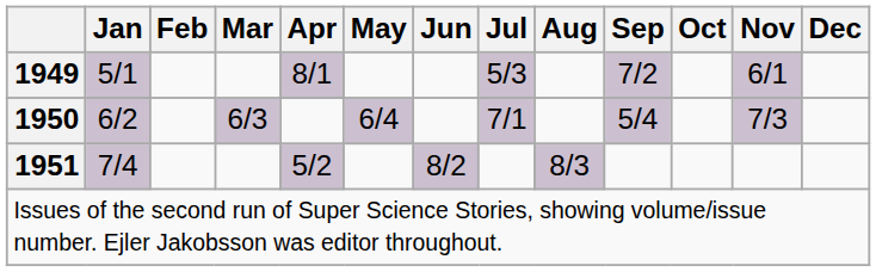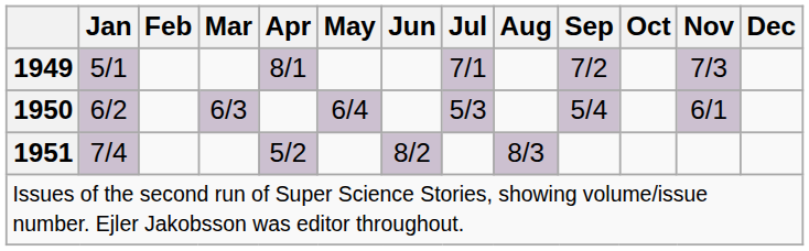 <table class="wikitable" style="font-size: 10pt; line-height: 11pt; margin-left: 2em; text-align: center; float: right">
 <tr>
 <th></th>
 <th>Jan</th>
 <th>Feb</th>
 <th>Mar</th>
 <th>Apr</th>
 <th>May</th>
 <th>Jun</th>
 <th>Jul</th>
 <th>Aug</th>
 <th>Sep</th>
 <th>Oct</th>
 <th>Nov</th>
 <th>Dec</th>
 </tr>
 <tr>
 <th>1949</th>
 <td bgcolor=#ccc0d0>5/1</td>
 <td></td>
 <td></td>
 <td bgcolor=#ccc0d0>8/1</td>
 <td></td>
 <td></td>
-<td bgcolor=#ccc0d0>5/3</td>
+<td bgcolor=#ccc0d0>7/1</td>
 <td></td>
 <td bgcolor=#ccc0d0>7/2</td>
 <td></td>
-<td bgcolor=#ccc0d0>6/1</td>
+<td bgcolor=#ccc0d0>7/3</td>
 <td></td>
 </tr>
 <tr>
 <th>1950</th>
 <td bgcolor=#ccc0d0>6/2</td>
 <td></td>
 <td bgcolor=#ccc0d0>6/3</td>
 <td></td>
 <td bgcolor=#ccc0d0>6/4</td>
 <td></td>
-<td bgcolor=#ccc0d0>7/1</td>
+<td bgcolor=#ccc0d0>5/3</td>
 <td></td>
 <td bgcolor=#ccc0d0>5/4</td>
 <td></td>
-<td bgcolor=#ccc0d0>7/3</td>
+<td bgcolor=#ccc0d0>6/1</td>
 <td></td>
 </tr>
 <tr>
 <th>1951</th>
 <td bgcolor=#ccc0d0>7/4</td>
 <td></td>
 <td></td>
 <td bgcolor=#ccc0d0>5/2</td>
 <td></td>
 <td bgcolor=#ccc0d0>8/2</td>
 <td></td>
 <td bgcolor=#ccc0d0>8/3</td>
 <td></td>
 <td></td>
 <td></td>
 <td></td>
 </tr>
 <tr>
 <td colspan="13" style="font-size: 8pt; text-align:left">Issues of the second run of Super Science Stories, showing volume/issue<br>number. Ejler Jakobsson was editor throughout.</td>
 </tr>
 </table>
